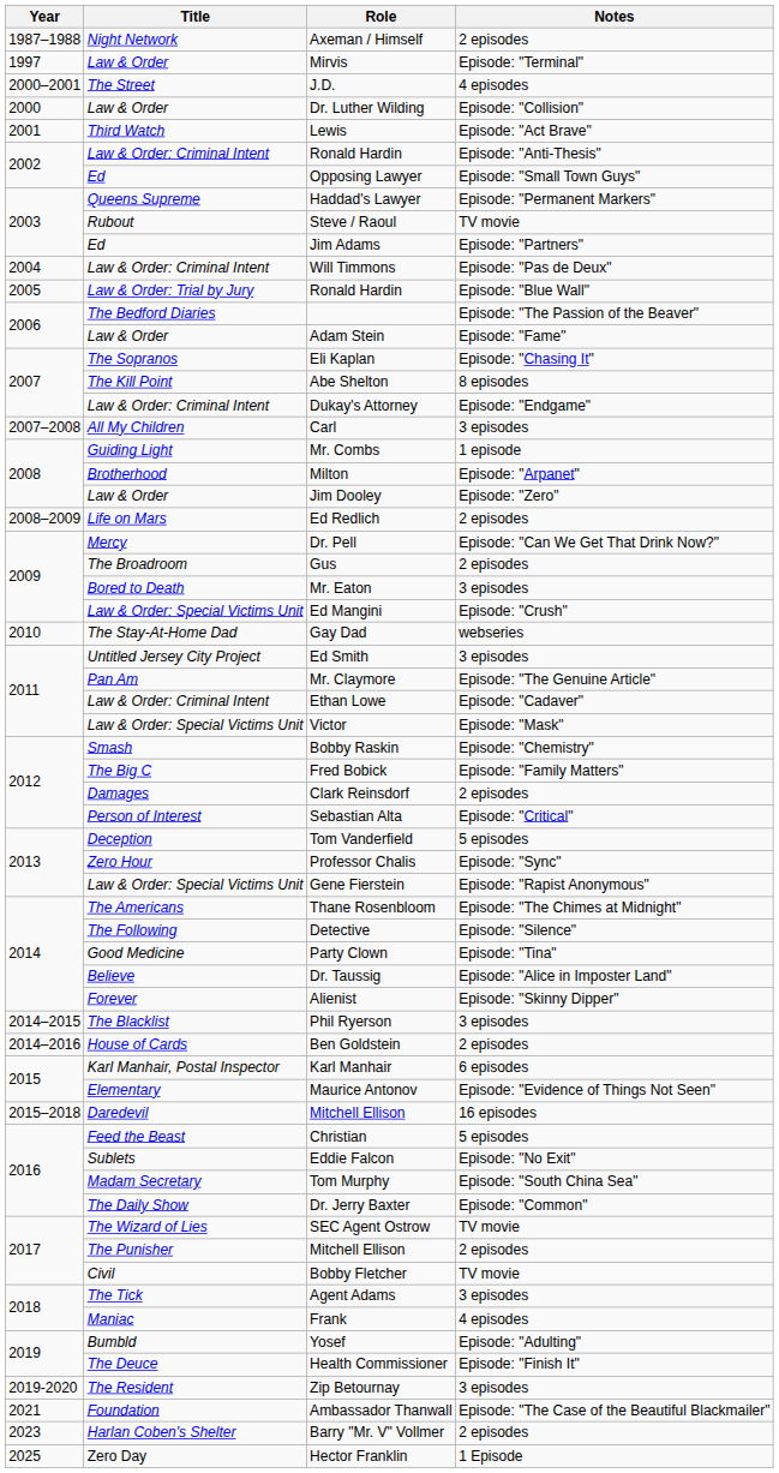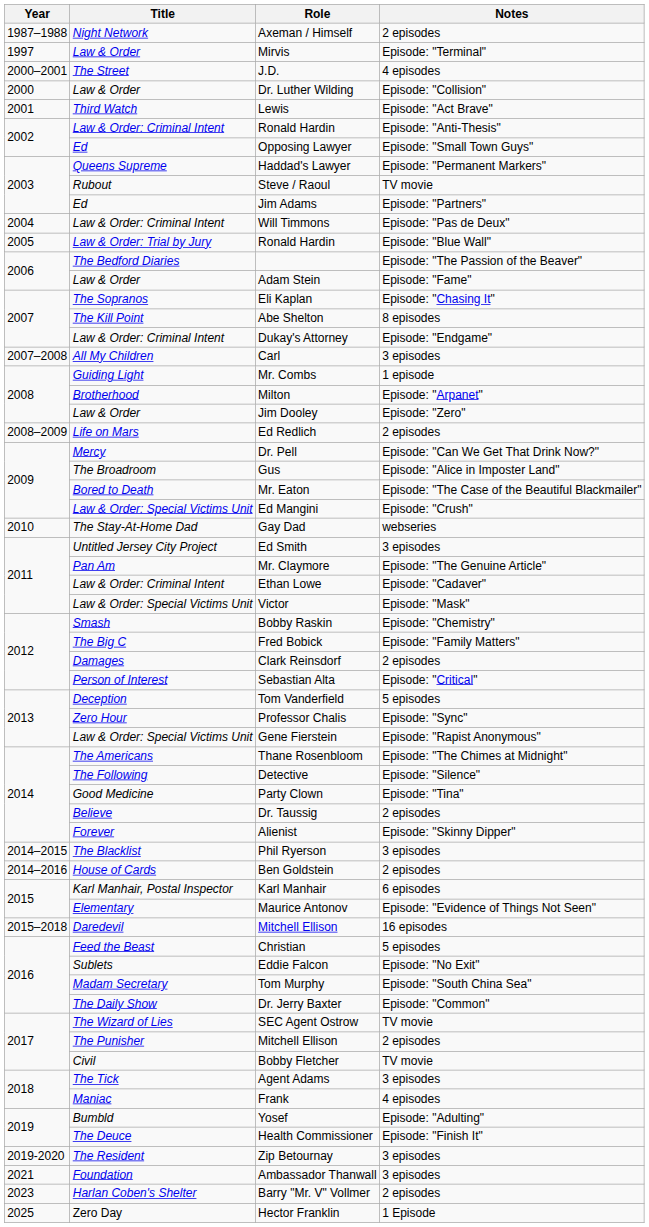 <table class="wikitable sortable">
 <tr>
 <th>Year</th>
 <th>Title</th>
 <th>Role</th>
 <th>Notes</th>
 </tr>
 <tr>
 <td>1987–1988</td>
 <td><em><a href='#'>Night Network</a></em></td>
 <td>Axeman / Himself</td>
 <td>2 episodes</td>
 </tr>
 <tr>
 <td>1997</td>
 <td><em><a href='#'>Law & Order</a></em></td>
 <td>Mirvis</td>
 <td>Episode: "Terminal"</td>
 </tr>
 <tr>
 <td>2000–2001</td>
 <td><em><a href='#'>The Street</a></em></td>
 <td>J.D.</td>
 <td>4 episodes</td>
 </tr>
 <tr>
 <td>2000</td>
 <td><em>Law & Order</em></td>
 <td>Dr. Luther Wilding</td>
 <td>Episode: "Collision"</td>
 </tr>
 <tr>
 <td>2001</td>
 <td><em><a href='#'>Third Watch</a></em></td>
 <td>Lewis</td>
 <td>Episode: "Act Brave"</td>
 </tr>
 <tr>
 <td rowspan="2">2002</td>
 <td><em><a href='#'>Law & Order: Criminal Intent</a></em></td>
 <td>Ronald Hardin</td>
 <td>Episode: "Anti-Thesis"</td>
 </tr>
 <tr>
 <td><em><a href='#'>Ed</a></em></td>
 <td>Opposing Lawyer</td>
 <td>Episode: "Small Town Guys"</td>
 </tr>
 <tr>
 <td rowspan="3">2003</td>
 <td><em><a href='#'>Queens Supreme</a></em></td>
 <td>Haddad's Lawyer</td>
 <td>Episode: "Permanent Markers"</td>
 </tr>
 <tr>
 <td><em>Rubout</em></td>
 <td>Steve / Raoul</td>
 <td>TV movie</td>
 </tr>
 <tr>
 <td><em>Ed</em></td>
 <td>Jim Adams</td>
 <td>Episode: "Partners"</td>
 </tr>
 <tr>
 <td>2004</td>
 <td><em>Law & Order: Criminal Intent</em></td>
 <td>Will Timmons</td>
 <td>Episode: "Pas de Deux"</td>
 </tr>
 <tr>
 <td>2005</td>
 <td><em><a href='#'>Law & Order: Trial by Jury</a></em></td>
 <td>Ronald Hardin</td>
 <td>Episode: "Blue Wall"</td>
 </tr>
 <tr>
 <td rowspan="2">2006</td>
 <td><em><a href='#'>The Bedford Diaries</a></em></td>
 <td></td>
 <td>Episode: "The Passion of the Beaver"</td>
 </tr>
 <tr>
 <td><em>Law & Order</em></td>
 <td>Adam Stein</td>
 <td>Episode: "Fame"</td>
 </tr>
 <tr>
 <td rowspan="3">2007</td>
 <td><em><a href='#'>The Sopranos</a></em></td>
 <td>Eli Kaplan</td>
 <td>Episode: "<a href='#'>Chasing It</a>"</td>
 </tr>
 <tr>
 <td><em><a href='#'>The Kill Point</a></em></td>
 <td>Abe Shelton</td>
 <td>8 episodes</td>
 </tr>
 <tr>
 <td><em>Law & Order: Criminal Intent</em></td>
 <td>Dukay's Attorney</td>
 <td>Episode: "Endgame"</td>
 </tr>
 <tr>
 <td>2007–2008</td>
 <td><em><a href='#'>All My Children</a></em></td>
 <td>Carl</td>
 <td>3 episodes</td>
 </tr>
 <tr>
 <td rowspan="3">2008</td>
 <td><em><a href='#'>Guiding Light</a></em></td>
 <td>Mr. Combs</td>
 <td>1 episode</td>
 </tr>
 <tr>
 <td><em><a href='#'>Brotherhood</a></em></td>
 <td>Milton</td>
 <td>Episode: "<a href='#'>Arpanet</a>"</td>
 </tr>
 <tr>
 <td><em>Law & Order</em></td>
 <td>Jim Dooley</td>
 <td>Episode: "Zero"</td>
 </tr>
 <tr>
 <td>2008–2009</td>
 <td><em><a href='#'>Life on Mars</a></em></td>
 <td>Ed Redlich</td>
 <td>2 episodes</td>
 </tr>
 <tr>
 <td rowspan="4">2009</td>
 <td><em><a href='#'>Mercy</a></em></td>
 <td>Dr. Pell</td>
 <td>Episode: "Can We Get That Drink Now?"</td>
 </tr>
 <tr>
 <td><em>The Broadroom</em></td>
 <td>Gus</td>
-<td>2 episodes</td>
+<td>Episode: "Alice in Imposter Land"</td>
 </tr>
 <tr>
 <td><em><a href='#'>Bored to Death</a></em></td>
 <td>Mr. Eaton</td>
-<td>3 episodes</td>
+<td>Episode: "The Case of the Beautiful Blackmailer"</td>
 </tr>
 <tr>
 <td><em><a href='#'>Law & Order: Special Victims Unit</a></em></td>
 <td>Ed Mangini</td>
 <td>Episode: "Crush"</td>
 </tr>
 <tr>
 <td>2010</td>
 <td><em>The Stay-At-Home Dad</em></td>
 <td>Gay Dad</td>
 <td>webseries</td>
 </tr>
 <tr>
 <td rowspan="4">2011</td>
 <td><em>Untitled Jersey City Project</em></td>
 <td>Ed Smith</td>
 <td>3 episodes</td>
 </tr>
 <tr>
 <td><em><a href='#'>Pan Am</a></em></td>
 <td>Mr. Claymore</td>
 <td>Episode: "The Genuine Article"</td>
 </tr>
 <tr>
 <td><em>Law & Order: Criminal Intent</em></td>
 <td>Ethan Lowe</td>
 <td>Episode: "Cadaver"</td>
 </tr>
 <tr>
 <td><em>Law & Order: Special Victims Unit</em></td>
 <td>Victor</td>
 <td>Episode: "Mask"</td>
 </tr>
 <tr>
 <td rowspan="4">2012</td>
 <td><em><a href='#'>Smash</a></em></td>
 <td>Bobby Raskin</td>
 <td>Episode: "Chemistry"</td>
 </tr>
 <tr>
 <td><em><a href='#'>The Big C</a></em></td>
 <td>Fred Bobick</td>
 <td>Episode: "Family Matters"</td>
 </tr>
 <tr>
 <td><em><a href='#'>Damages</a></em></td>
 <td>Clark Reinsdorf</td>
 <td>2 episodes</td>
 </tr>
 <tr>
 <td><em><a href='#'>Person of Interest</a></em></td>
 <td>Sebastian Alta</td>
 <td>Episode: "<a href='#'>Critical</a>"</td>
 </tr>
 <tr>
 <td rowspan="3">2013</td>
 <td><em><a href='#'>Deception</a></em></td>
 <td>Tom Vanderfield</td>
 <td>5 episodes</td>
 </tr>
 <tr>
 <td><em><a href='#'>Zero Hour</a></em></td>
 <td>Professor Chalis</td>
 <td>Episode: "Sync"</td>
 </tr>
 <tr>
 <td><em>Law & Order: Special Victims Unit</em></td>
 <td>Gene Fierstein</td>
 <td>Episode: "Rapist Anonymous"</td>
 </tr>
 <tr>
 <td rowspan="5">2014</td>
 <td><em><a href='#'>The Americans</a></em></td>
 <td>Thane Rosenbloom</td>
 <td>Episode: "The Chimes at Midnight"</td>
 </tr>
 <tr>
 <td><em><a href='#'>The Following</a></em></td>
 <td>Detective</td>
 <td>Episode: "Silence"</td>
 </tr>
 <tr>
 <td><em>Good Medicine</em></td>
 <td>Party Clown</td>
 <td>Episode: "Tina"</td>
 </tr>
 <tr>
 <td><em><a href='#'>Believe</a></em></td>
 <td>Dr. Taussig</td>
-<td>Episode: "Alice in Imposter Land"</td>
+<td>2 episodes</td>
 </tr>
 <tr>
 <td><em><a href='#'>Forever</a></em></td>
 <td>Alienist</td>
 <td>Episode: "Skinny Dipper"</td>
 </tr>
 <tr>
 <td>2014–2015</td>
 <td><em><a href='#'>The Blacklist</a></em></td>
 <td>Phil Ryerson</td>
 <td>3 episodes</td>
 </tr>
 <tr>
 <td>2014–2016</td>
 <td><em><a href='#'>House of Cards</a></em></td>
 <td>Ben Goldstein</td>
 <td>2 episodes</td>
 </tr>
 <tr>
 <td rowspan="2">2015</td>
 <td><em>Karl Manhair, Postal Inspector</em></td>
 <td>Karl Manhair</td>
 <td>6 episodes</td>
 </tr>
 <tr>
 <td><em><a href='#'>Elementary</a></em></td>
 <td>Maurice Antonov</td>
 <td>Episode: "Evidence of Things Not Seen"</td>
 </tr>
 <tr>
 <td>2015–2018</td>
 <td><em><a href='#'>Daredevil</a></em></td>
 <td><a href='#'>Mitchell Ellison</a></td>
 <td>16 episodes</td>
 </tr>
 <tr>
 <td rowspan="4">2016</td>
 <td><em><a href='#'>Feed the Beast</a></em></td>
 <td>Christian</td>
 <td>5 episodes</td>
 </tr>
 <tr>
 <td><em>Sublets</em></td>
 <td>Eddie Falcon</td>
 <td>Episode: "No Exit"</td>
 </tr>
 <tr>
 <td><em><a href='#'>Madam Secretary</a></em></td>
 <td>Tom Murphy</td>
 <td>Episode: "South China Sea"</td>
 </tr>
 <tr>
 <td><em><a href='#'>The Daily Show</a></em></td>
 <td>Dr. Jerry Baxter</td>
 <td>Episode: "Common"</td>
 </tr>
 <tr>
 <td rowspan="3">2017</td>
 <td><em><a href='#'>The Wizard of Lies</a></em></td>
 <td>SEC Agent Ostrow</td>
 <td>TV movie</td>
 </tr>
 <tr>
 <td><em><a href='#'>The Punisher</a></em></td>
 <td>Mitchell Ellison</td>
 <td>2 episodes</td>
 </tr>
 <tr>
 <td><em>Civil</em></td>
 <td>Bobby Fletcher</td>
 <td>TV movie</td>
 </tr>
 <tr>
 <td rowspan="2">2018</td>
 <td><em><a href='#'>The Tick</a></em></td>
 <td>Agent Adams</td>
 <td>3 episodes</td>
 </tr>
 <tr>
 <td><em><a href='#'>Maniac</a></em></td>
 <td>Frank</td>
 <td>4 episodes</td>
 </tr>
 <tr>
 <td rowspan="2">2019</td>
 <td><em>Bumbld</em></td>
 <td>Yosef</td>
 <td>Episode: "Adulting"</td>
 </tr>
 <tr>
 <td><em><a href='#'>The Deuce</a></em></td>
 <td>Health Commissioner</td>
 <td>Episode: "Finish It"</td>
 </tr>
 <tr>
 <td>2019-2020</td>
 <td><em><a href='#'>The Resident</a></em></td>
 <td>Zip Betournay</td>
 <td>3 episodes</td>
 </tr>
 <tr>
 <td>2021</td>
 <td><em><a href='#'>Foundation</a></em></td>
 <td>Ambassador Thanwall</td>
-<td>Episode: "The Case of the Beautiful Blackmailer"</td>
+<td>3 episodes</td>
 </tr>
 <tr>
 <td>2023</td>
 <td><em><a href='#'>Harlan Coben's Shelter</a></em></td>
 <td>Barry "Mr. V" Vollmer</td>
 <td>2 episodes</td>
 </tr>
 <tr>
 <td>2025</td>
 <td>Zero Day</td>
 <td>Hector Franklin</td>
 <td>1 Episode</td>
 </tr>
 </table>
